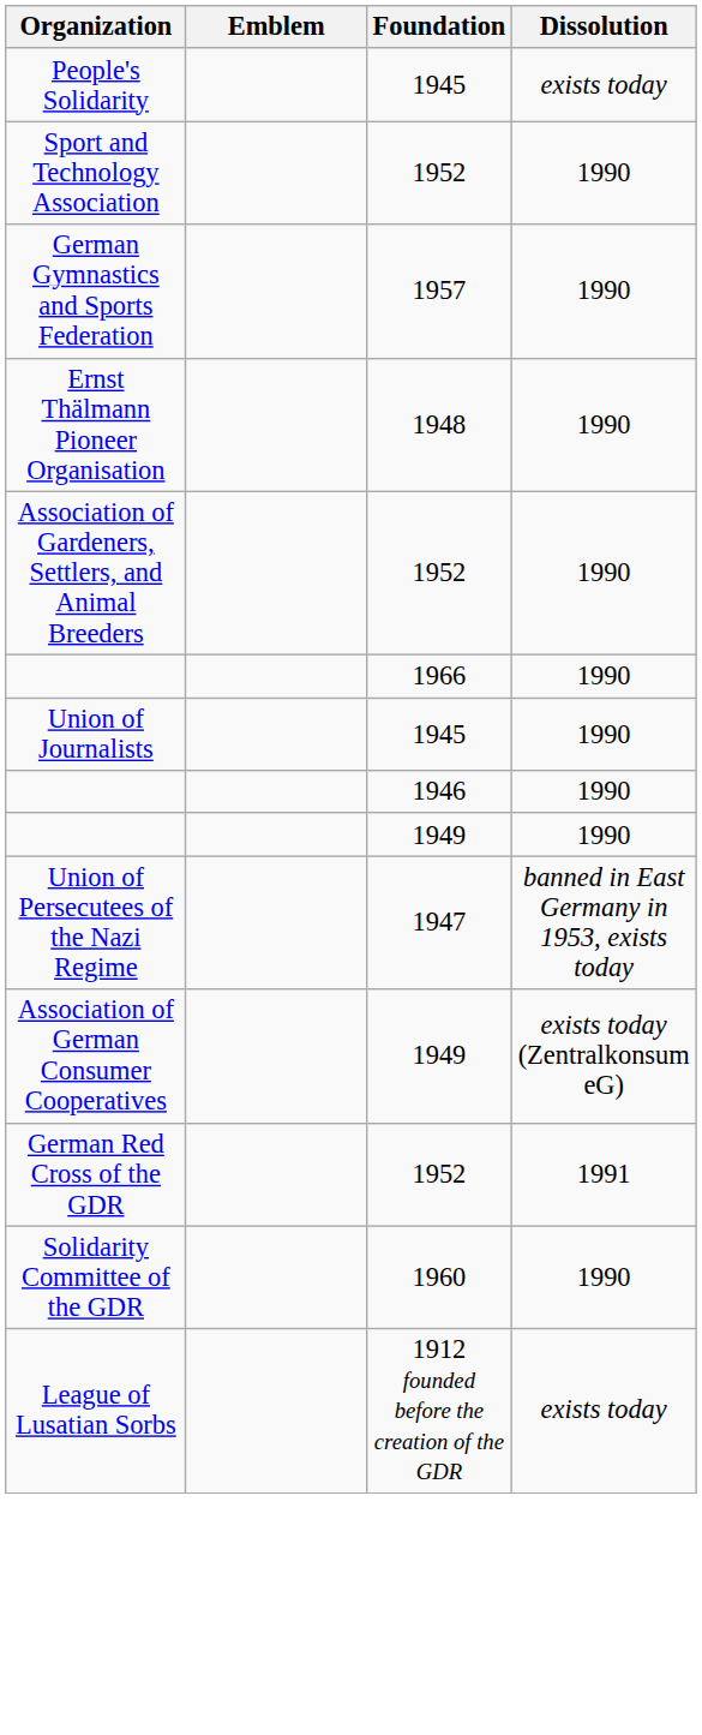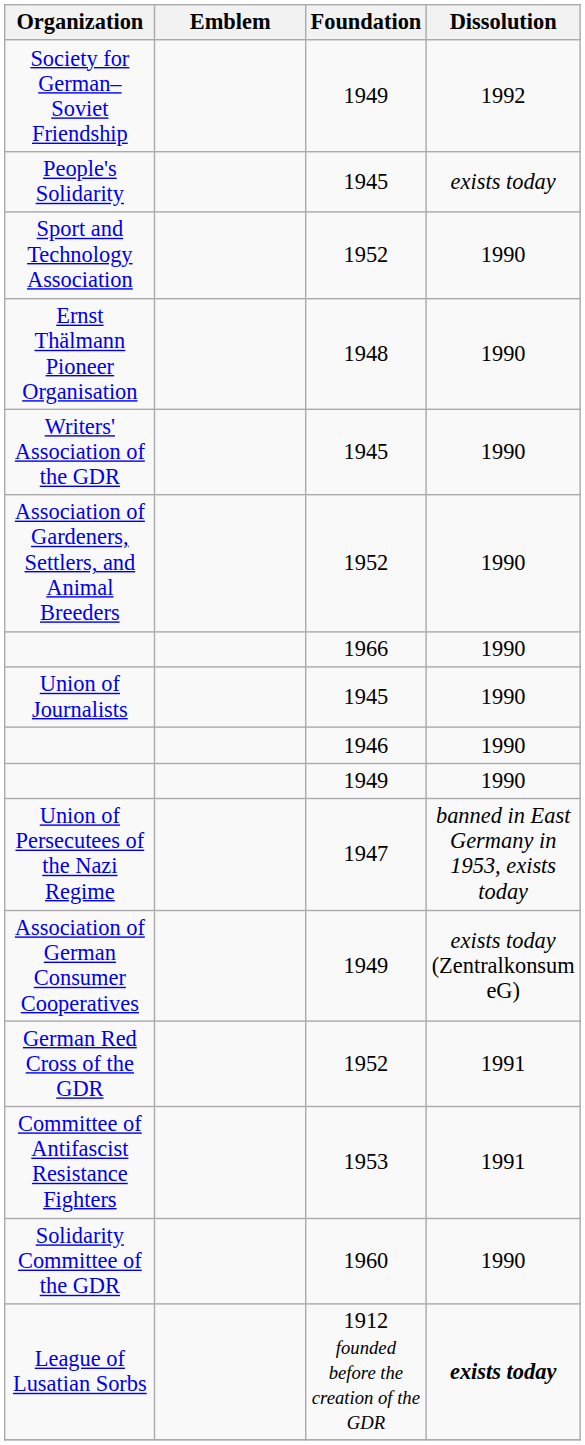 <table class="wikitable" style="text-align:center;">
 <tr style="background:#efefef;">
 <th style="width:100px;">Organization</th>
 <th style="width:100px;">Emblem</th>
 <th style="width:50px; text-align:center;">Foundation</th>
 <th style="width:50px; text-align:center;">Dissolution</th>
+</tr>
+<tr>
+<td><a href='#'>Society for German–Soviet Friendship</a></td>
+<td></td>
+<td>1949</td>
+<td>1992</td>
 </tr>
 <tr>
 <td><a href='#'>People's Solidarity</a></td>
 <td></td>
 <td>1945</td>
 <td><em>exists today</em></td>
 </tr>
 <tr>
 <td><a href='#'>Sport and Technology Association</a></td>
 <td></td>
 <td>1952</td>
 <td>1990</td>
 </tr>
 <tr>
-<td><a href='#'>German Gymnastics and Sports Federation</a></td>
+<td><a href='#'>Ernst Thälmann Pioneer Organisation</a></td>
 <td></td>
-<td>1957</td>
+<td>1948</td>
 <td>1990</td>
 </tr>
 <tr>
-<td><a href='#'>Ernst Thälmann Pioneer Organisation</a></td>
+<td><a href='#'>Writers' Association of the GDR</a></td>
 <td></td>
-<td>1948</td>
+<td>1945</td>
 <td>1990</td>
 </tr>
 <tr>
 <td><a href='#'>Association of Gardeners, Settlers, and Animal Breeders</a></td>
 <td></td>
 <td>1952</td>
 <td>1990</td>
 </tr>
 <tr>
 <td></td>
 <td></td>
 <td>1966</td>
 <td>1990</td>
 </tr>
 <tr>
 <td><a href='#'>Union of Journalists</a></td>
 <td></td>
 <td>1945</td>
 <td>1990</td>
 </tr>
 <tr>
 <td></td>
 <td></td>
 <td>1946</td>
 <td>1990</td>
 </tr>
 <tr>
 <td></td>
 <td></td>
 <td>1949</td>
 <td>1990</td>
 </tr>
 <tr>
 <td><a href='#'>Union of Persecutees of the Nazi Regime</a></td>
 <td></td>
 <td>1947</td>
 <td><em>banned in East Germany in 1953, exists today</em></td>
 </tr>
 <tr>
 <td><a href='#'>Association of German Consumer Cooperatives</a></td>
 <td></td>
 <td>1949</td>
 <td><em>exists today</em> (Zentralkonsum eG)</td>
 </tr>
 <tr>
 <td><a href='#'>German Red Cross of the GDR</a></td>
 <td></td>
 <td>1952</td>
 <td>1991</td>
 </tr>
 <tr>
+<td><a href='#'>Committee of Antifascist Resistance Fighters</a></td>
+<td></td>
+<td>1953</td>
+<td>1991</td>
+</tr>
+<tr>
 <td><a href='#'>Solidarity Committee of the GDR</a></td>
 <td></td>
 <td>1960</td>
 <td>1990</td>
 </tr>
 <tr>
 <td><a href='#'>League of Lusatian Sorbs</a></td>
 <td></td>
 <td>1912<br><small><em>founded before the creation of the GDR</em></small></td>
-<td><em>exists today</em></td>
+<td><strong><em>exists today</em></strong></td>
 </tr>
 <tr>
 </tr>
 </table>
